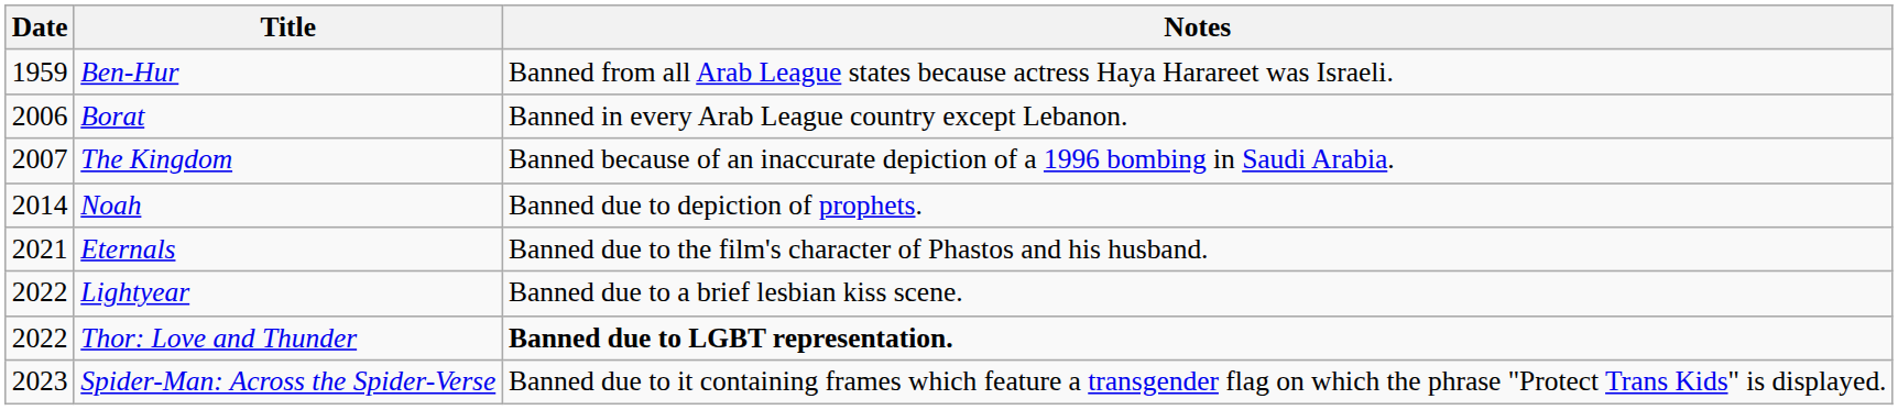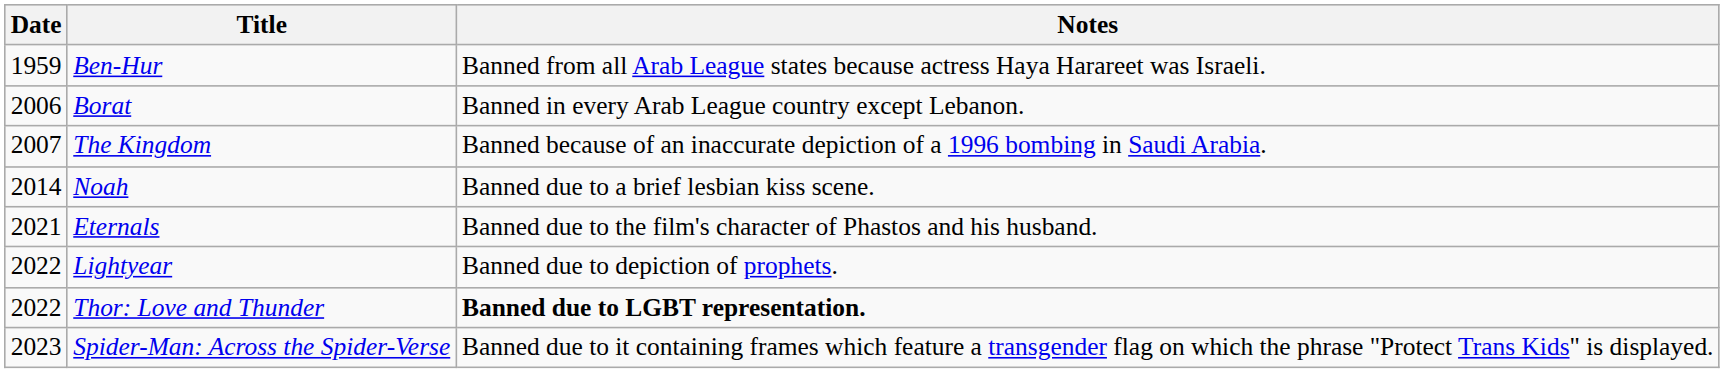 <table class="wikitable sortable">
 <tr>
 <th>Date</th>
 <th>Title</th>
 <th>Notes</th>
 </tr>
 <tr>
 <td>1959</td>
 <td><em><a href='#'>Ben-Hur</a></em></td>
 <td>Banned from all <a href='#'>Arab League</a> states because actress Haya Harareet was Israeli.</td>
 </tr>
 <tr>
 <td>2006</td>
 <td><em><a href='#'>Borat</a></em></td>
 <td>Banned in every Arab League country except Lebanon.</td>
 </tr>
 <tr>
 <td>2007</td>
 <td><em><a href='#'>The Kingdom</a></em></td>
 <td>Banned because of an inaccurate depiction of a <a href='#'>1996 bombing</a> in <a href='#'>Saudi Arabia</a>.</td>
 </tr>
 <tr>
 <td>2014</td>
 <td><em><a href='#'>Noah</a></em></td>
-<td>Banned due to depiction of <a href='#'>prophets</a>.</td>
+<td>Banned due to a brief lesbian kiss scene.</td>
 </tr>
 <tr>
 <td>2021</td>
 <td><em><a href='#'>Eternals</a></em></td>
 <td>Banned due to the film's character of Phastos and his husband.</td>
 </tr>
 <tr>
 <td>2022</td>
 <td><em><a href='#'>Lightyear</a></em></td>
-<td>Banned due to a brief lesbian kiss scene.</td>
+<td>Banned due to depiction of <a href='#'>prophets</a>.</td>
 </tr>
 <tr>
 <td>2022</td>
 <td><em><a href='#'>Thor: Love and Thunder</a></em></td>
 <td><strong>Banned due to LGBT representation.</strong></td>
 </tr>
 <tr>
 <td>2023</td>
 <td><em><a href='#'>Spider-Man: Across the Spider-Verse</a></em></td>
 <td>Banned due to it containing frames which feature a <a href='#'>transgender</a> flag on which the phrase "Protect <a href='#'>Trans Kids</a>" is displayed.</td>
 </tr>
 </table>
